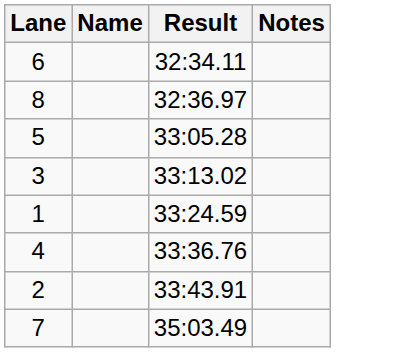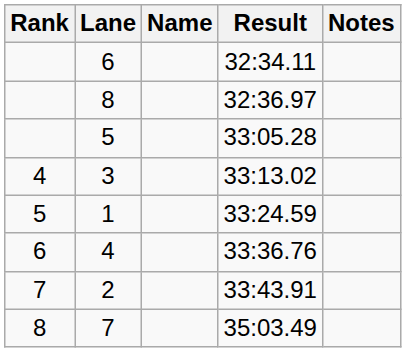 <table class="wikitable" style="text-align:center">
 <tr>
+<th>Rank</th>
 <th>Lane</th>
 <th>Name</th>
 <th>Result</th>
 <th>Notes</th>
 </tr>
 <tr>
+<td></td>
 <td>6</td>
 <td align="left"></td>
 <td>32:34.11</td>
 <td></td>
 </tr>
 <tr>
+<td></td>
 <td>8</td>
 <td align="left"></td>
 <td>32:36.97</td>
 <td></td>
 </tr>
 <tr>
+<td></td>
 <td>5</td>
 <td align="left"></td>
 <td>33:05.28</td>
 <td></td>
 </tr>
 <tr>
+<td>4</td>
 <td>3</td>
 <td align="left"></td>
 <td>33:13.02</td>
 <td></td>
 </tr>
 <tr>
+<td>5</td>
 <td>1</td>
 <td align="left"></td>
 <td>33:24.59</td>
 <td></td>
 </tr>
 <tr>
+<td>6</td>
 <td>4</td>
 <td align="left"></td>
 <td>33:36.76</td>
 <td></td>
 </tr>
 <tr>
+<td>7</td>
 <td>2</td>
 <td align="left"></td>
 <td>33:43.91</td>
 <td></td>
 </tr>
 <tr>
+<td>8</td>
 <td>7</td>
 <td align="left"></td>
 <td>35:03.49</td>
 <td></td>
 </tr>
 </table>
